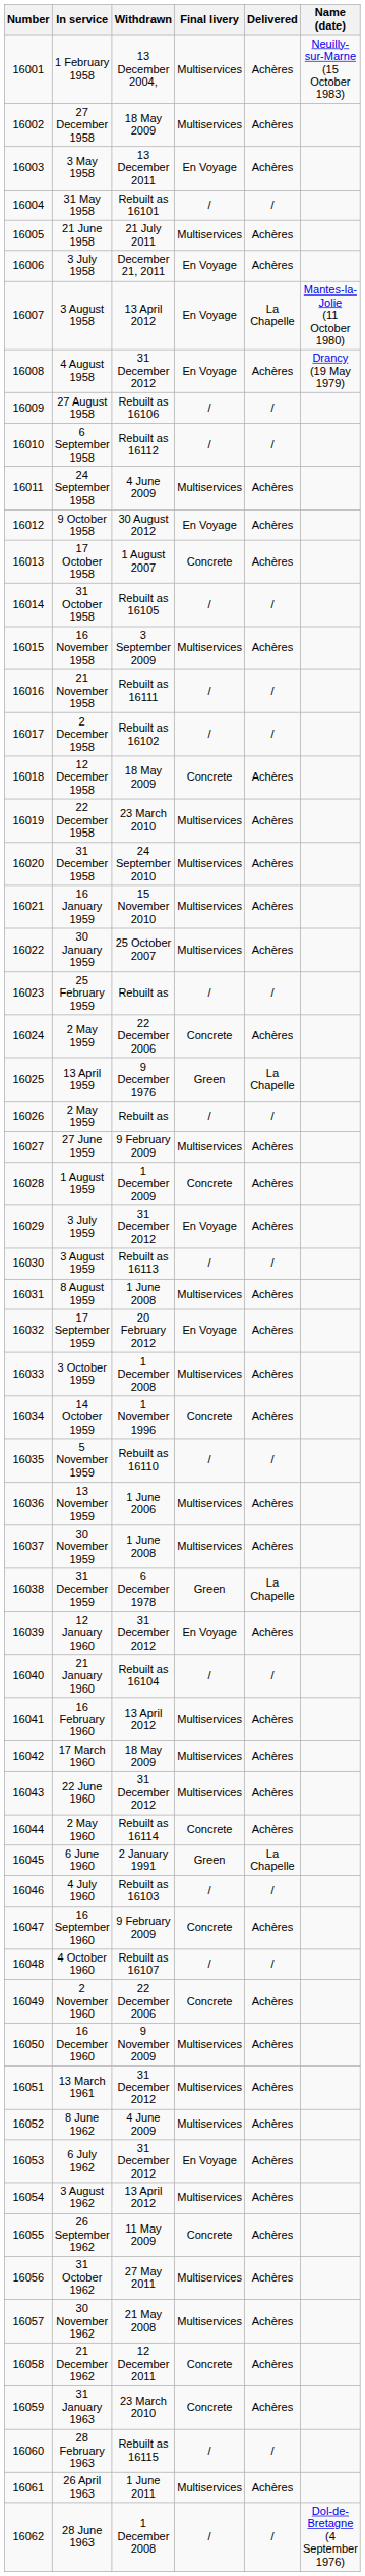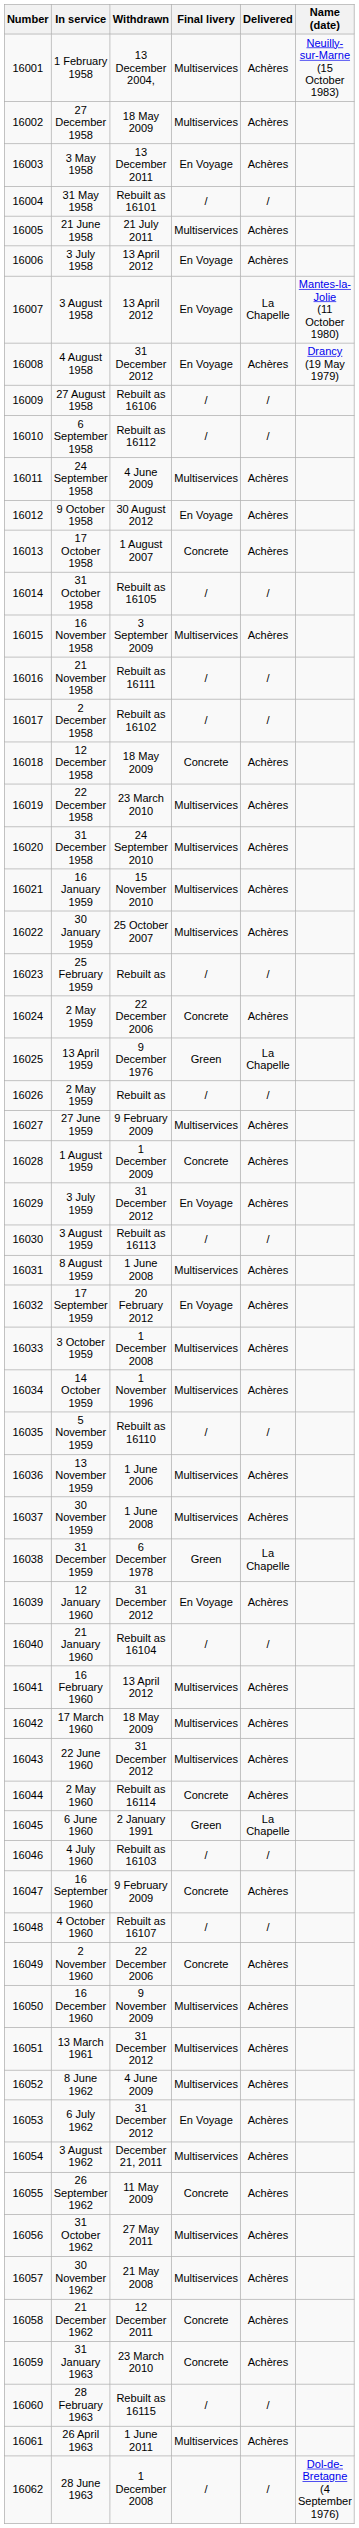 <table class = "wikitable" style = "text-align: center; width: 80%;">
 <tr>
 <th>Number</th>
 <th>In service</th>
 <th>Withdrawn</th>
 <th>Final livery</th>
 <th>Delivered</th>
 <th>Name (date)</th>
 </tr>
 <tr>
 <td>16001</td>
 <td>1 February 1958</td>
 <td>13 December 2004,</td>
 <td>Multiservices</td>
 <td>Achères</td>
 <td><a href='#'>Neuilly-sur-Marne</a><br>(15 October 1983)</td>
 </tr>
 <tr>
 <td>16002</td>
 <td>27 December 1958</td>
 <td>18 May 2009</td>
 <td>Multiservices</td>
 <td>Achères</td>
 <td></td>
 </tr>
 <tr>
 <td>16003</td>
 <td>3 May 1958</td>
 <td>13 December 2011</td>
 <td>En Voyage</td>
 <td>Achères</td>
 <td></td>
 </tr>
 <tr>
 <td>16004</td>
 <td>31 May 1958</td>
 <td>Rebuilt as 16101</td>
 <td>/</td>
 <td>/</td>
 <td></td>
 </tr>
 <tr>
 <td>16005</td>
 <td>21 June 1958</td>
 <td>21 July 2011</td>
 <td>Multiservices</td>
 <td>Achères</td>
 <td></td>
 </tr>
 <tr>
 <td>16006</td>
 <td>3 July 1958</td>
-<td>December 21, 2011</td>
+<td>13 April 2012</td>
 <td>En Voyage</td>
 <td>Achères</td>
 <td></td>
 </tr>
 <tr>
 <td>16007</td>
 <td>3 August 1958</td>
 <td>13 April 2012</td>
 <td>En Voyage</td>
 <td>La Chapelle</td>
 <td><a href='#'>Mantes-la-Jolie</a><br>(11 October 1980)</td>
 </tr>
 <tr>
 <td>16008</td>
 <td>4 August 1958</td>
 <td>31 December 2012</td>
 <td>En Voyage</td>
 <td>Achères</td>
 <td><a href='#'>Drancy</a><br>(19 May 1979)</td>
 </tr>
 <tr>
 <td>16009</td>
 <td>27 August 1958</td>
 <td>Rebuilt as 16106</td>
 <td>/</td>
 <td>/</td>
 <td></td>
 </tr>
 <tr>
 <td>16010</td>
 <td>6 September 1958</td>
 <td>Rebuilt as 16112</td>
 <td>/</td>
 <td>/</td>
 <td></td>
 </tr>
 <tr>
 <td>16011</td>
 <td>24 September 1958</td>
 <td>4 June 2009</td>
 <td>Multiservices</td>
 <td>Achères</td>
 <td></td>
 </tr>
 <tr>
 <td>16012</td>
 <td>9 October 1958</td>
 <td>30 August 2012</td>
 <td>En Voyage</td>
 <td>Achères</td>
 <td></td>
 </tr>
 <tr>
 <td>16013</td>
 <td>17 October 1958</td>
 <td>1 August 2007</td>
 <td>Concrete</td>
 <td>Achères</td>
 <td></td>
 </tr>
 <tr>
 <td>16014</td>
 <td>31 October 1958</td>
 <td>Rebuilt as 16105</td>
 <td>/</td>
 <td>/</td>
 <td></td>
 </tr>
 <tr>
 <td>16015</td>
 <td>16 November 1958</td>
 <td>3 September 2009</td>
 <td>Multiservices</td>
 <td>Achères</td>
 <td></td>
 </tr>
 <tr>
 <td>16016</td>
 <td>21 November 1958</td>
 <td>Rebuilt as 16111</td>
 <td>/</td>
 <td>/</td>
 <td></td>
 </tr>
 <tr>
 <td>16017</td>
 <td>2 December 1958</td>
 <td>Rebuilt as 16102</td>
 <td>/</td>
 <td>/</td>
 <td></td>
 </tr>
 <tr>
 <td>16018</td>
 <td>12 December 1958</td>
 <td>18 May 2009</td>
 <td>Concrete</td>
 <td>Achères</td>
 <td></td>
 </tr>
 <tr>
 <td>16019</td>
 <td>22 December 1958</td>
 <td>23 March 2010</td>
 <td>Multiservices</td>
 <td>Achères</td>
 <td></td>
 </tr>
 <tr>
 <td>16020</td>
 <td>31 December 1958</td>
 <td>24 September 2010</td>
 <td>Multiservices</td>
 <td>Achères</td>
 <td></td>
 </tr>
 <tr>
 <td>16021</td>
 <td>16 January 1959</td>
 <td>15 November 2010</td>
 <td>Multiservices</td>
 <td>Achères</td>
 <td></td>
 </tr>
 <tr>
 <td>16022</td>
 <td>30 January 1959</td>
 <td>25 October 2007</td>
 <td>Multiservices</td>
 <td>Achères</td>
 <td></td>
 </tr>
 <tr>
 <td>16023</td>
 <td>25 February 1959</td>
 <td>Rebuilt as</td>
 <td>/</td>
 <td>/</td>
 <td></td>
 </tr>
 <tr>
 <td>16024</td>
 <td>2 May 1959</td>
 <td>22 December 2006</td>
 <td>Concrete</td>
 <td>Achères</td>
 <td></td>
 </tr>
 <tr>
 <td>16025</td>
 <td>13 April 1959</td>
 <td>9 December 1976</td>
 <td>Green</td>
 <td>La Chapelle</td>
 <td></td>
 </tr>
 <tr>
 <td>16026</td>
 <td>2 May 1959</td>
 <td>Rebuilt as</td>
 <td>/</td>
 <td>/</td>
 <td></td>
 </tr>
 <tr>
 <td>16027</td>
 <td>27 June 1959</td>
 <td>9 February 2009</td>
 <td>Multiservices</td>
 <td>Achères</td>
 <td></td>
 </tr>
 <tr>
 <td>16028</td>
 <td>1 August 1959</td>
 <td>1 December 2009</td>
 <td>Concrete</td>
 <td>Achères</td>
 <td></td>
 </tr>
 <tr>
 <td>16029</td>
 <td>3 July 1959</td>
 <td>31 December 2012</td>
 <td>En Voyage</td>
 <td>Achères</td>
 <td></td>
 </tr>
 <tr>
 <td>16030</td>
 <td>3 August 1959</td>
 <td>Rebuilt as 16113</td>
 <td>/</td>
 <td>/</td>
 <td></td>
 </tr>
 <tr>
 <td>16031</td>
 <td>8 August 1959</td>
 <td>1 June 2008</td>
 <td>Multiservices</td>
 <td>Achères</td>
 <td></td>
 </tr>
 <tr>
 <td>16032</td>
 <td>17 September 1959</td>
 <td>20 February 2012</td>
 <td>En Voyage</td>
 <td>Achères</td>
 <td></td>
 </tr>
 <tr>
 <td>16033</td>
 <td>3 October 1959</td>
 <td>1 December 2008</td>
 <td>Multiservices</td>
 <td>Achères</td>
 <td></td>
 </tr>
 <tr>
 <td>16034</td>
 <td>14 October 1959</td>
 <td>1 November 1996</td>
-<td>Concrete</td>
+<td>Multiservices</td>
 <td>Achères</td>
 <td></td>
 </tr>
 <tr>
 <td>16035</td>
 <td>5 November 1959</td>
 <td>Rebuilt as 16110</td>
 <td>/</td>
 <td>/</td>
 <td></td>
 </tr>
 <tr>
 <td>16036</td>
 <td>13 November 1959</td>
 <td>1 June 2006</td>
 <td>Multiservices</td>
 <td>Achères</td>
 <td></td>
 </tr>
 <tr>
 <td>16037</td>
 <td>30 November 1959</td>
 <td>1 June 2008</td>
 <td>Multiservices</td>
 <td>Achères</td>
 <td></td>
 </tr>
 <tr>
 <td>16038</td>
 <td>31 December 1959</td>
 <td>6 December 1978</td>
 <td>Green</td>
 <td>La Chapelle</td>
 <td></td>
 </tr>
 <tr>
 <td>16039</td>
 <td>12 January 1960</td>
 <td>31 December 2012</td>
 <td>En Voyage</td>
 <td>Achères</td>
 <td></td>
 </tr>
 <tr>
 <td>16040</td>
 <td>21 January 1960</td>
 <td>Rebuilt as 16104</td>
 <td>/</td>
 <td>/</td>
 <td></td>
 </tr>
 <tr>
 <td>16041</td>
 <td>16 February 1960</td>
 <td>13 April 2012</td>
 <td>Multiservices</td>
 <td>Achères</td>
 <td></td>
 </tr>
 <tr>
 <td>16042</td>
 <td>17 March 1960</td>
 <td>18 May 2009</td>
 <td>Multiservices</td>
 <td>Achères</td>
 <td></td>
 </tr>
 <tr>
 <td>16043</td>
 <td>22 June 1960</td>
 <td>31 December 2012</td>
 <td>Multiservices</td>
 <td>Achères</td>
 <td></td>
 </tr>
 <tr>
 <td>16044</td>
 <td>2 May 1960</td>
 <td>Rebuilt as 16114</td>
 <td>Concrete</td>
 <td>Achères</td>
 <td></td>
 </tr>
 <tr>
 <td>16045</td>
 <td>6 June 1960</td>
 <td>2 January 1991</td>
 <td>Green</td>
 <td>La Chapelle</td>
 <td></td>
 </tr>
 <tr>
 <td>16046</td>
 <td>4 July 1960</td>
 <td>Rebuilt as 16103</td>
 <td>/</td>
 <td>/</td>
 <td></td>
 </tr>
 <tr>
 <td>16047</td>
 <td>16 September 1960</td>
 <td>9 February 2009</td>
 <td>Concrete</td>
 <td>Achères</td>
 <td></td>
 </tr>
 <tr>
 <td>16048</td>
 <td>4 October 1960</td>
 <td>Rebuilt as 16107</td>
 <td>/</td>
 <td>/</td>
 <td></td>
 </tr>
 <tr>
 <td>16049</td>
 <td>2 November 1960</td>
 <td>22 December 2006</td>
 <td>Concrete</td>
 <td>Achères</td>
 <td></td>
 </tr>
 <tr>
 <td>16050</td>
 <td>16 December 1960</td>
 <td>9 November 2009</td>
 <td>Multiservices</td>
 <td>Achères</td>
 <td></td>
 </tr>
 <tr>
 <td>16051</td>
 <td>13 March 1961</td>
 <td>31 December 2012</td>
 <td>Multiservices</td>
 <td>Achères</td>
 <td></td>
 </tr>
 <tr>
 <td>16052</td>
 <td>8 June 1962</td>
 <td>4 June 2009</td>
 <td>Multiservices</td>
 <td>Achères</td>
 <td></td>
 </tr>
 <tr>
 <td>16053</td>
 <td>6 July 1962</td>
 <td>31 December 2012</td>
 <td>En Voyage</td>
 <td>Achères</td>
 <td></td>
 </tr>
 <tr>
 <td>16054</td>
 <td>3 August 1962</td>
-<td>13 April 2012</td>
+<td>December 21, 2011</td>
 <td>Multiservices</td>
 <td>Achères</td>
 <td></td>
 </tr>
 <tr>
 <td>16055</td>
 <td>26 September 1962</td>
 <td>11 May 2009</td>
 <td>Concrete</td>
 <td>Achères</td>
 <td></td>
 </tr>
 <tr>
 <td>16056</td>
 <td>31 October 1962</td>
 <td>27 May 2011</td>
 <td>Multiservices</td>
 <td>Achères</td>
 <td></td>
 </tr>
 <tr>
 <td>16057</td>
 <td>30 November 1962</td>
 <td>21 May 2008</td>
 <td>Multiservices</td>
 <td>Achères</td>
 <td></td>
 </tr>
 <tr>
 <td>16058</td>
 <td>21 December 1962</td>
 <td>12 December 2011</td>
 <td>Concrete</td>
 <td>Achères</td>
 <td></td>
 </tr>
 <tr>
 <td>16059</td>
 <td>31 January 1963</td>
 <td>23 March 2010</td>
 <td>Concrete</td>
 <td>Achères</td>
 <td></td>
 </tr>
 <tr>
 <td>16060</td>
 <td>28 February 1963</td>
 <td>Rebuilt as 16115</td>
 <td>/</td>
 <td>/</td>
 <td></td>
 </tr>
 <tr>
 <td>16061</td>
 <td>26 April 1963</td>
 <td>1 June 2011</td>
 <td>Multiservices</td>
 <td>Achères</td>
 <td></td>
 </tr>
 <tr>
 <td>16062</td>
 <td>28 June 1963</td>
 <td>1 December 2008</td>
 <td>/</td>
 <td>/</td>
 <td><a href='#'>Dol-de-Bretagne</a><br>(4 September 1976)</td>
 </tr>
 </table>
